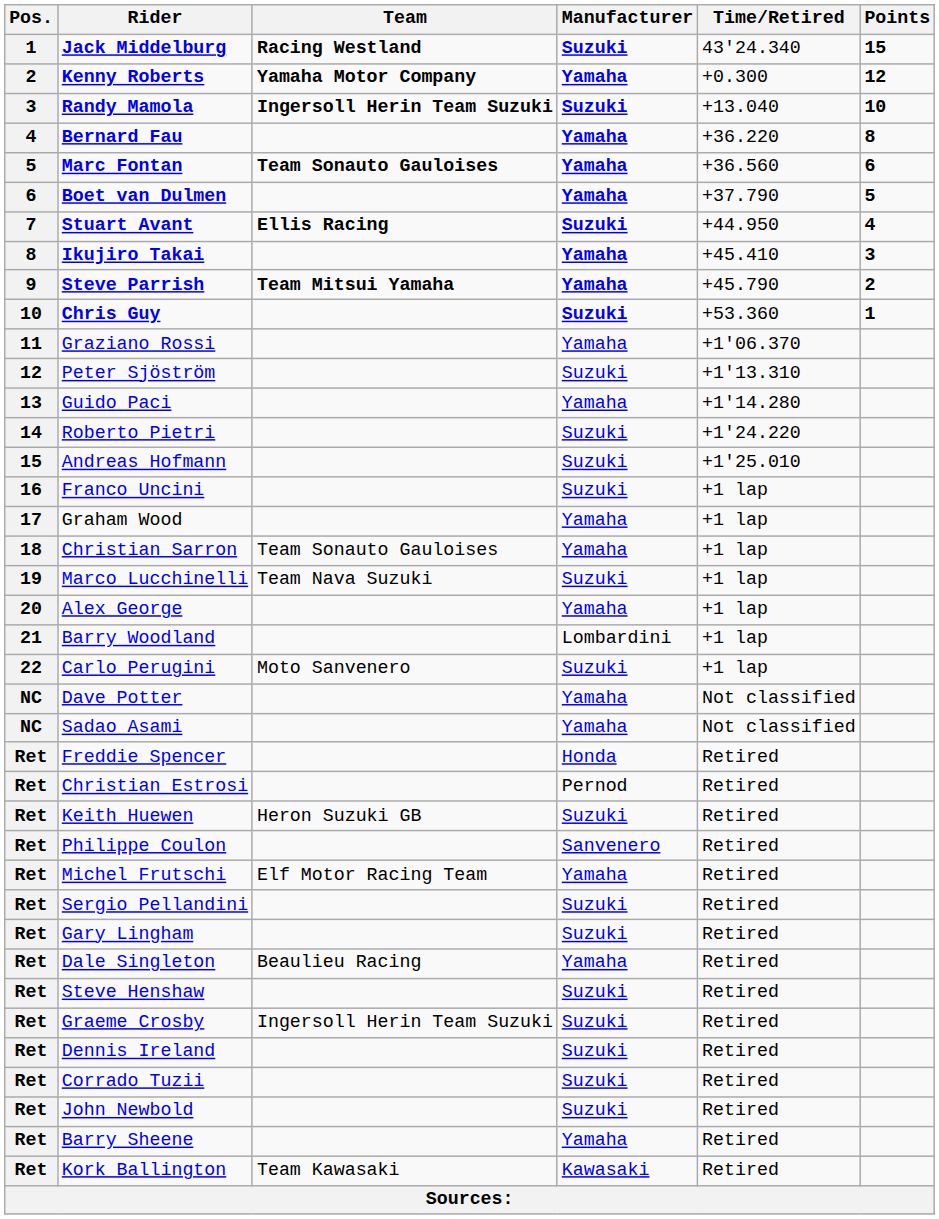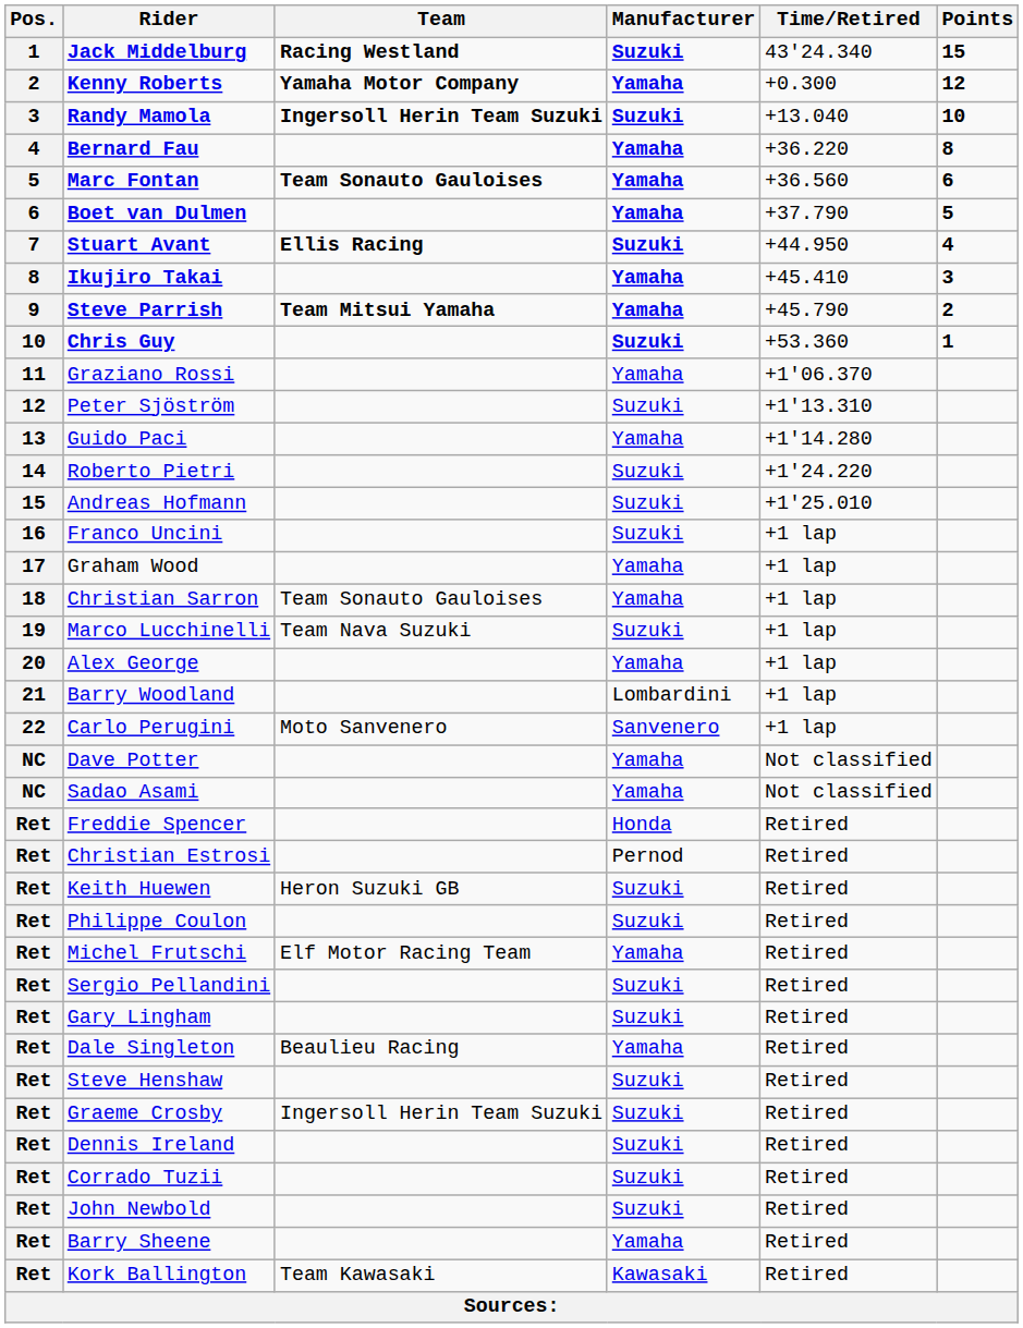 <table class="wikitable" style="font-size: 95%;">
 <tr>
 <th>Pos.</th>
 <th>Rider</th>
 <th>Team</th>
 <th>Manufacturer</th>
 <th>Time/Retired</th>
 <th>Points</th>
 </tr>
 <tr>
 <th>1</th>
 <td> <strong><a href='#'>Jack Middelburg</a></strong></td>
 <td><strong>Racing Westland</strong></td>
 <td><strong><a href='#'>Suzuki</a></strong></td>
 <td>43'24.340</td>
 <td><strong>15</strong></td>
 </tr>
 <tr>
 <th>2</th>
 <td> <strong><a href='#'>Kenny Roberts</a></strong></td>
 <td><strong>Yamaha Motor Company</strong></td>
 <td><strong><a href='#'>Yamaha</a></strong></td>
 <td>+0.300</td>
 <td><strong>12</strong></td>
 </tr>
 <tr>
 <th>3</th>
 <td> <strong><a href='#'>Randy Mamola</a></strong></td>
 <td><strong>Ingersoll Herin Team Suzuki</strong></td>
 <td><strong><a href='#'>Suzuki</a></strong></td>
 <td>+13.040</td>
 <td><strong>10</strong></td>
 </tr>
 <tr>
 <th>4</th>
 <td> <strong><a href='#'>Bernard Fau</a></strong></td>
 <td></td>
 <td><strong><a href='#'>Yamaha</a></strong></td>
 <td>+36.220</td>
 <td><strong>8</strong></td>
 </tr>
 <tr>
 <th>5</th>
 <td> <strong><a href='#'>Marc Fontan</a></strong></td>
 <td><strong>Team Sonauto Gauloises</strong></td>
 <td><strong><a href='#'>Yamaha</a></strong></td>
 <td>+36.560</td>
 <td><strong>6</strong></td>
 </tr>
 <tr>
 <th>6</th>
 <td> <strong><a href='#'>Boet van Dulmen</a></strong></td>
 <td></td>
 <td><strong><a href='#'>Yamaha</a></strong></td>
 <td>+37.790</td>
 <td><strong>5</strong></td>
 </tr>
 <tr>
 <th>7</th>
 <td> <strong><a href='#'>Stuart Avant</a></strong></td>
 <td><strong>Ellis Racing</strong></td>
 <td><strong><a href='#'>Suzuki</a></strong></td>
 <td>+44.950</td>
 <td><strong>4</strong></td>
 </tr>
 <tr>
 <th>8</th>
 <td> <strong><a href='#'>Ikujiro Takai</a></strong></td>
 <td></td>
 <td><strong><a href='#'>Yamaha</a></strong></td>
 <td>+45.410</td>
 <td><strong>3</strong></td>
 </tr>
 <tr>
 <th>9</th>
 <td> <strong><a href='#'>Steve Parrish</a></strong></td>
 <td><strong>Team Mitsui Yamaha</strong></td>
 <td><strong><a href='#'>Yamaha</a></strong></td>
 <td>+45.790</td>
 <td><strong>2</strong></td>
 </tr>
 <tr>
 <th>10</th>
 <td> <strong><a href='#'>Chris Guy</a></strong></td>
 <td></td>
 <td><strong><a href='#'>Suzuki</a></strong></td>
 <td>+53.360</td>
 <td><strong>1</strong></td>
 </tr>
 <tr>
 <th>11</th>
 <td> <a href='#'>Graziano Rossi</a></td>
 <td></td>
 <td><a href='#'>Yamaha</a></td>
 <td>+1'06.370</td>
 <td></td>
 </tr>
 <tr>
 <th>12</th>
 <td> <a href='#'>Peter Sjöström</a></td>
 <td></td>
 <td><a href='#'>Suzuki</a></td>
 <td>+1'13.310</td>
 <td></td>
 </tr>
 <tr>
 <th>13</th>
 <td> <a href='#'>Guido Paci</a></td>
 <td></td>
 <td><a href='#'>Yamaha</a></td>
 <td>+1'14.280</td>
 <td></td>
 </tr>
 <tr>
 <th>14</th>
 <td> <a href='#'>Roberto Pietri</a></td>
 <td></td>
 <td><a href='#'>Suzuki</a></td>
 <td>+1'24.220</td>
 <td></td>
 </tr>
 <tr>
 <th>15</th>
 <td> <a href='#'>Andreas Hofmann</a></td>
 <td></td>
 <td><a href='#'>Suzuki</a></td>
 <td>+1'25.010</td>
 <td></td>
 </tr>
 <tr>
 <th>16</th>
 <td> <a href='#'>Franco Uncini</a></td>
 <td></td>
 <td><a href='#'>Suzuki</a></td>
 <td>+1 lap</td>
 <td></td>
 </tr>
 <tr>
 <th>17</th>
 <td> Graham Wood</td>
 <td></td>
 <td><a href='#'>Yamaha</a></td>
 <td>+1 lap</td>
 <td></td>
 </tr>
 <tr>
 <th>18</th>
 <td> <a href='#'>Christian Sarron</a></td>
 <td>Team Sonauto Gauloises</td>
 <td><a href='#'>Yamaha</a></td>
 <td>+1 lap</td>
 <td></td>
 </tr>
 <tr>
 <th>19</th>
 <td> <a href='#'>Marco Lucchinelli</a></td>
 <td>Team Nava Suzuki</td>
 <td><a href='#'>Suzuki</a></td>
 <td>+1 lap</td>
 <td></td>
 </tr>
 <tr>
 <th>20</th>
 <td> <a href='#'>Alex George</a></td>
 <td></td>
 <td><a href='#'>Yamaha</a></td>
 <td>+1 lap</td>
 <td></td>
 </tr>
 <tr>
 <th>21</th>
 <td> <a href='#'>Barry Woodland</a></td>
 <td></td>
 <td>Lombardini</td>
 <td>+1 lap</td>
 <td></td>
 </tr>
 <tr>
 <th>22</th>
 <td> <a href='#'>Carlo Perugini</a></td>
 <td>Moto Sanvenero</td>
-<td><a href='#'>Suzuki</a></td>
+<td><a href='#'>Sanvenero</a></td>
 <td>+1 lap</td>
 <td></td>
 </tr>
 <tr>
 <th>NC</th>
 <td> <a href='#'>Dave Potter</a></td>
 <td></td>
 <td><a href='#'>Yamaha</a></td>
 <td>Not classified</td>
 <td></td>
 </tr>
 <tr>
 <th>NC</th>
 <td> <a href='#'>Sadao Asami</a></td>
 <td></td>
 <td><a href='#'>Yamaha</a></td>
 <td>Not classified</td>
 <td></td>
 </tr>
 <tr>
 <th>Ret</th>
 <td> <a href='#'>Freddie Spencer</a></td>
 <td></td>
 <td><a href='#'>Honda</a></td>
 <td>Retired</td>
 <td></td>
 </tr>
 <tr>
 <th>Ret</th>
 <td> <a href='#'>Christian Estrosi</a></td>
 <td></td>
 <td>Pernod</td>
 <td>Retired</td>
 <td></td>
 </tr>
 <tr>
 <th>Ret</th>
 <td> <a href='#'>Keith Huewen</a></td>
 <td>Heron Suzuki GB</td>
 <td><a href='#'>Suzuki</a></td>
 <td>Retired</td>
 <td></td>
 </tr>
 <tr>
 <th>Ret</th>
 <td> <a href='#'>Philippe Coulon</a></td>
 <td></td>
-<td><a href='#'>Sanvenero</a></td>
+<td><a href='#'>Suzuki</a></td>
 <td>Retired</td>
 <td></td>
 </tr>
 <tr>
 <th>Ret</th>
 <td> <a href='#'>Michel Frutschi</a></td>
 <td>Elf Motor Racing Team</td>
 <td><a href='#'>Yamaha</a></td>
 <td>Retired</td>
 <td></td>
 </tr>
 <tr>
 <th>Ret</th>
 <td> <a href='#'>Sergio Pellandini</a></td>
 <td></td>
 <td><a href='#'>Suzuki</a></td>
 <td>Retired</td>
 <td></td>
 </tr>
 <tr>
 <th>Ret</th>
 <td> <a href='#'>Gary Lingham</a></td>
 <td></td>
 <td><a href='#'>Suzuki</a></td>
 <td>Retired</td>
 <td></td>
 </tr>
 <tr>
 <th>Ret</th>
 <td> <a href='#'>Dale Singleton</a></td>
 <td>Beaulieu Racing</td>
 <td><a href='#'>Yamaha</a></td>
 <td>Retired</td>
 <td></td>
 </tr>
 <tr>
 <th>Ret</th>
 <td> <a href='#'>Steve Henshaw</a></td>
 <td></td>
 <td><a href='#'>Suzuki</a></td>
 <td>Retired</td>
 <td></td>
 </tr>
 <tr>
 <th>Ret</th>
 <td> <a href='#'>Graeme Crosby</a></td>
 <td>Ingersoll Herin Team Suzuki</td>
 <td><a href='#'>Suzuki</a></td>
 <td>Retired</td>
 <td></td>
 </tr>
 <tr>
 <th>Ret</th>
 <td> <a href='#'>Dennis Ireland</a></td>
 <td></td>
 <td><a href='#'>Suzuki</a></td>
 <td>Retired</td>
 <td></td>
 </tr>
 <tr>
 <th>Ret</th>
 <td> <a href='#'>Corrado Tuzii</a></td>
 <td></td>
 <td><a href='#'>Suzuki</a></td>
 <td>Retired</td>
 <td></td>
 </tr>
 <tr>
 <th>Ret</th>
 <td> <a href='#'>John Newbold</a></td>
 <td></td>
 <td><a href='#'>Suzuki</a></td>
 <td>Retired</td>
 <td></td>
 </tr>
 <tr>
 <th>Ret</th>
 <td> <a href='#'>Barry Sheene</a></td>
 <td></td>
 <td><a href='#'>Yamaha</a></td>
 <td>Retired</td>
 <td></td>
 </tr>
 <tr>
 <th>Ret</th>
 <td> <a href='#'>Kork Ballington</a></td>
 <td>Team Kawasaki</td>
 <td><a href='#'>Kawasaki</a></td>
 <td>Retired</td>
 <td></td>
 </tr>
 <tr>
 <th colspan=8>Sources:</th>
 </tr>
 </table>
